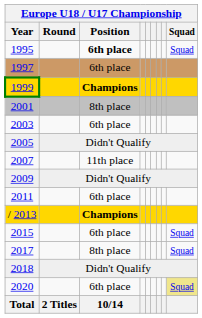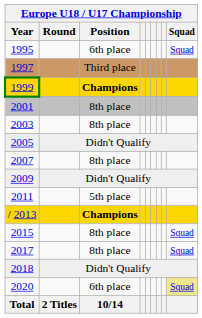 <table class="wikitable" style="text-align: center;">
 <tr>
 <th colspan=9><a href='#'>Europe U18 / U17 Championship</a></th>
 </tr>
 <tr>
 <th>Year</th>
 <th>Round</th>
 <th>Position</th>
 <th></th>
 <th></th>
 <th></th>
 <th></th>
 <th></th>
 <th><small>Squad</small></th>
 </tr>
 <tr>
 <td> <a href='#'>1995</a></td>
 <td></td>
-<td><strong>6th place</strong></td>
+<td>6th place</td>
 <td></td>
 <td></td>
 <td></td>
 <td></td>
 <td></td>
 <td><small> <a href='#'>Squad</a></small></td>
 </tr>
 <tr bgcolor=cc9966>
 <td> <a href='#'>1997</a></td>
 <td></td>
-<td>6th place</td>
+<td>Third place</td>
 <td></td>
 <td></td>
 <td></td>
 <td></td>
 <td></td>
 <td></td>
 </tr>
 <tr bgcolor=gold>
 <td style="border:3px solid green"> <a href='#'>1999</a></td>
 <td></td>
 <td><strong>Champions</strong></td>
 <td></td>
 <td></td>
 <td></td>
 <td></td>
 <td></td>
 <td></td>
 </tr>
 <tr bgcolor=silver>
 <td> <a href='#'>2001</a></td>
 <td></td>
 <td>8th place</td>
 <td></td>
 <td></td>
 <td></td>
 <td></td>
 <td></td>
 <td></td>
 </tr>
 <tr bgcolor=>
 <td> <a href='#'>2003</a></td>
 <td></td>
-<td>6th place</td>
+<td>8th place</td>
 <td></td>
 <td></td>
 <td></td>
 <td></td>
 <td></td>
 <td></td>
 </tr>
 <tr bgcolor="efefef">
 <td> <a href='#'>2005</a></td>
 <td colspan=8>Didn't Qualify</td>
 </tr>
 <tr bgcolor=>
 <td> <a href='#'>2007</a></td>
 <td></td>
-<td>11th place</td>
+<td>8th place</td>
 <td></td>
 <td></td>
 <td></td>
 <td></td>
 <td></td>
 <td></td>
 </tr>
 <tr bgcolor="efefef">
 <td> <a href='#'>2009</a></td>
 <td colspan=8>Didn't Qualify</td>
 </tr>
 <tr bgcolor=>
 <td> <a href='#'>2011</a></td>
 <td></td>
-<td>6th place</td>
+<td>5th place</td>
 <td></td>
 <td></td>
 <td></td>
 <td></td>
 <td></td>
 <td></td>
 </tr>
 <tr bgcolor=gold>
 <td>/ <a href='#'>2013</a></td>
 <td></td>
 <td><strong>Champions</strong></td>
 <td></td>
 <td></td>
 <td></td>
 <td></td>
 <td></td>
 <td></td>
 </tr>
 <tr>
 <td> <a href='#'>2015</a></td>
 <td></td>
-<td>6th place</td>
+<td>8th place</td>
 <td></td>
 <td></td>
 <td></td>
 <td></td>
 <td></td>
 <td><small> <a href='#'>Squad</a></small></td>
 </tr>
 <tr>
 <td> <a href='#'>2017</a></td>
 <td></td>
 <td>8th place</td>
 <td></td>
 <td></td>
 <td></td>
 <td></td>
 <td></td>
 <td><small><a href='#'>Squad</a></small></td>
 </tr>
 <tr bgcolor="efefef">
 <td> <a href='#'>2018</a></td>
 <td colspan=8>Didn't Qualify</td>
 </tr>
 <tr>
 <td> <a href='#'>2020</a></td>
 <td></td>
 <td>6th place</td>
 <td></td>
 <td></td>
 <td></td>
 <td></td>
 <td></td>
 <td style="background: khaki;"><small> <a href='#'>Squad</a></small></td>
 </tr>
 <tr>
 <th>Total</th>
 <th>2 Titles</th>
 <th>10/14</th>
 <th></th>
 <th></th>
 <th></th>
 <th></th>
 <th></th>
 <th></th>
 </tr>
 </table>
